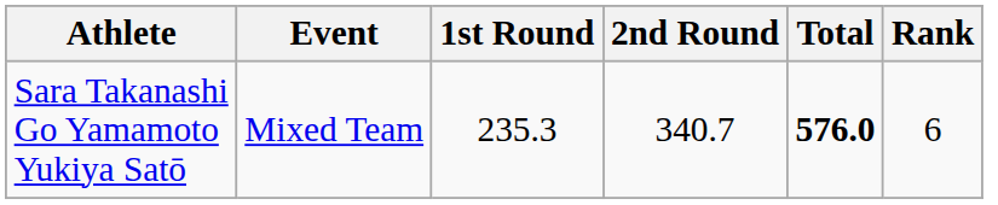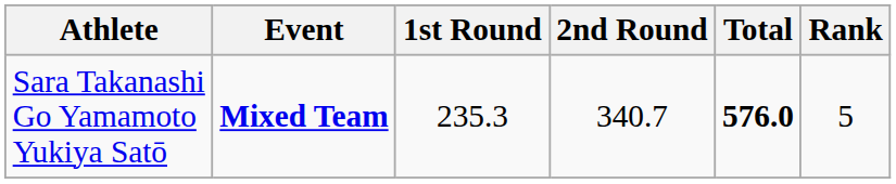 <table class="wikitable">
 <tr>
 <th>Athlete</th>
 <th>Event</th>
 <th>1st Round</th>
 <th>2nd Round</th>
 <th>Total</th>
 <th>Rank</th>
 </tr>
 <tr>
 <td><a href='#'>Sara Takanashi</a><br><a href='#'>Go Yamamoto</a><br><a href='#'>Yukiya Satō</a></td>
-<td><a href='#'>Mixed Team</a></td>
+<td><strong><a href='#'>Mixed Team</a></strong></td>
 <td align="center">235.3</td>
 <td align="center">340.7</td>
 <td align="center"><strong>576.0</strong></td>
-<td align="center">6</td>
+<td align="center">5</td>
 </tr>
 </table>
